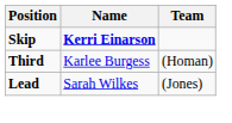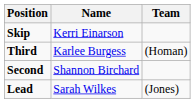 <table class="wikitable">
 <tr>
 <th><strong>Position</strong></th>
 <th><strong>Name</strong></th>
 <th><strong>Team</strong></th>
 </tr>
 <tr>
 <td><strong>Skip</strong></td>
-<td><strong><a href='#'>Kerri Einarson</a></strong></td>
+<td><a href='#'>Kerri Einarson</a></td>
 <td></td>
 </tr>
 <tr>
 <td><strong>Third</strong></td>
 <td><a href='#'>Karlee Burgess</a></td>
 <td> (Homan)</td>
 </tr>
 <tr>
+<td><strong>Second</strong></td>
+<td><a href='#'>Shannon Birchard</a></td>
+<td></td>
+</tr>
+<tr>
 <td><strong>Lead</strong></td>
 <td><a href='#'>Sarah Wilkes</a></td>
 <td> (Jones)</td>
 </tr>
 </table>
